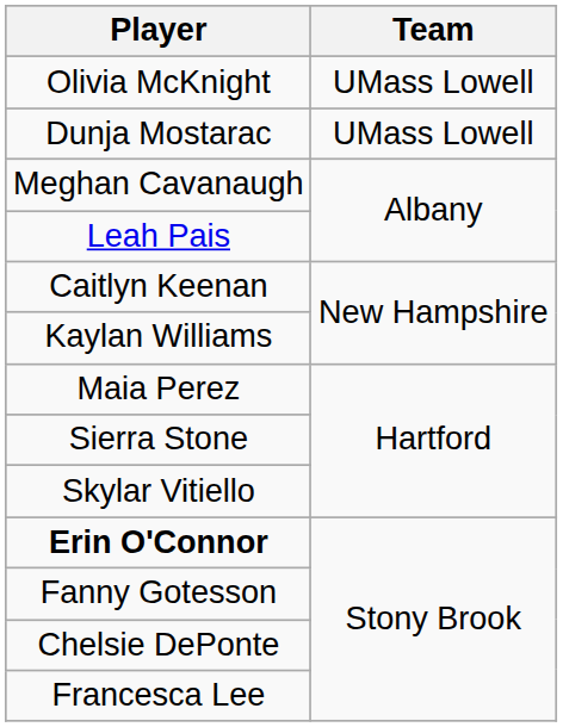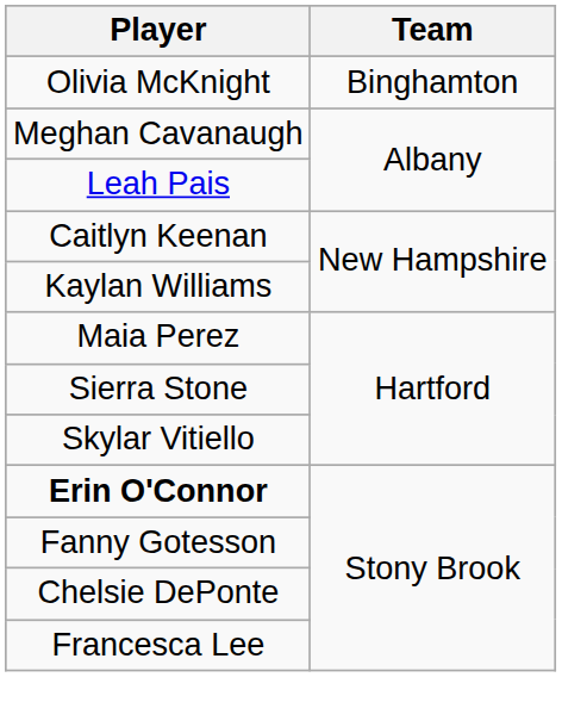 <table class="wikitable" style="text-align: center;">
 <tr>
 <th>Player</th>
 <th>Team</th>
 </tr>
 <tr>
 <td>Olivia McKnight</td>
-<td>UMass Lowell</td>
-</tr>
-<tr>
-<td>Dunja Mostarac</td>
-<td>UMass Lowell</td>
+<td>Binghamton</td>
 </tr>
 <tr>
 <td>Meghan Cavanaugh</td>
 <td rowspan=2>Albany</td>
 </tr>
 <tr>
 <td><a href='#'>Leah Pais</a></td>
 </tr>
 <tr>
 <td>Caitlyn Keenan</td>
 <td rowspan=2>New Hampshire</td>
 </tr>
 <tr>
 <td>Kaylan Williams</td>
 </tr>
 <tr>
 <td>Maia Perez</td>
 <td rowspan=3>Hartford</td>
 </tr>
 <tr>
 <td>Sierra Stone</td>
 </tr>
 <tr>
 <td>Skylar Vitiello</td>
 </tr>
 <tr>
 <td><strong>Erin O'Connor</strong></td>
 <td rowspan=4>Stony Brook</td>
 </tr>
 <tr>
 <td>Fanny Gotesson</td>
 </tr>
 <tr>
 <td>Chelsie DePonte</td>
 </tr>
 <tr>
 <td>Francesca Lee</td>
 </tr>
 </table>
